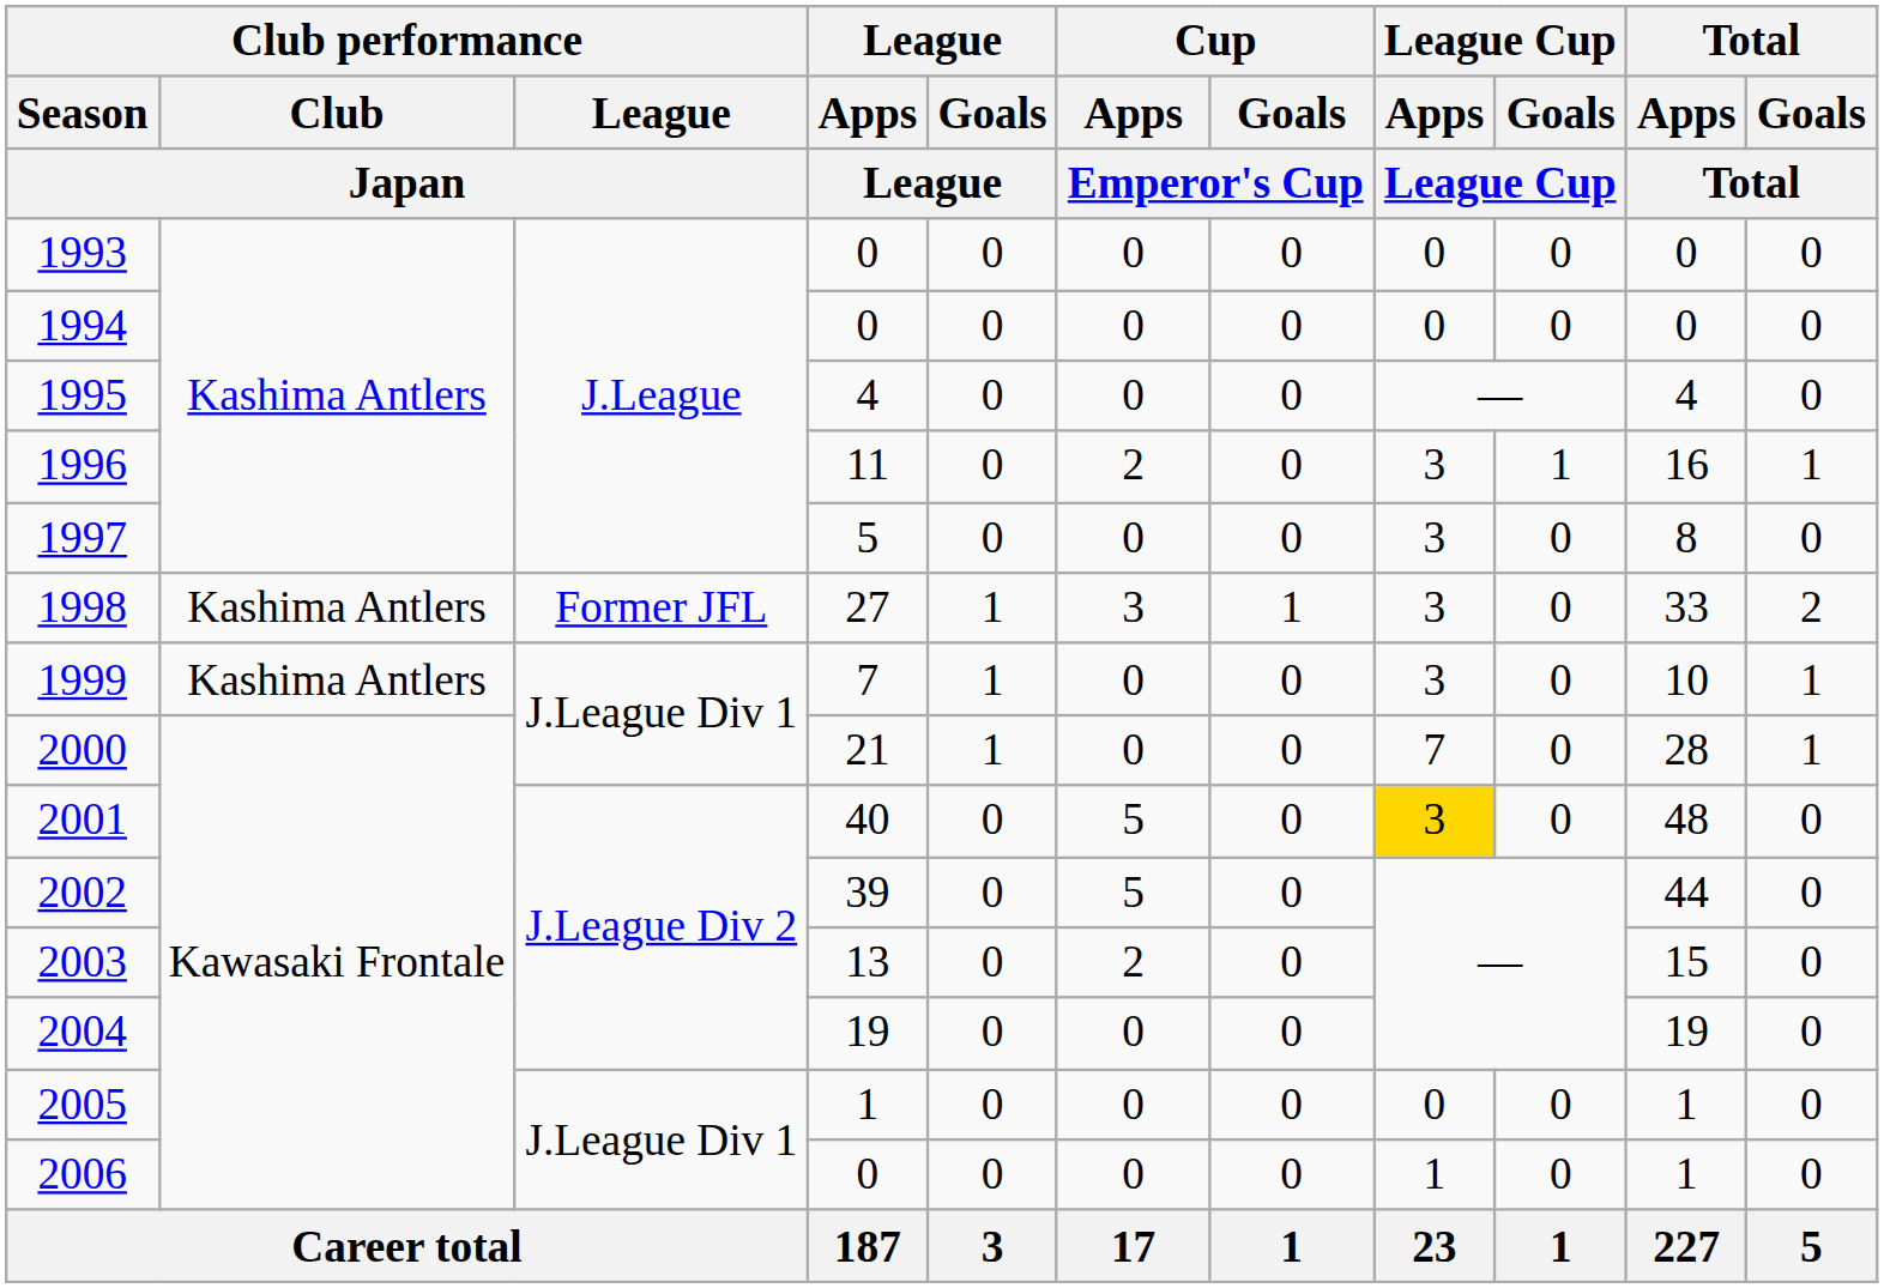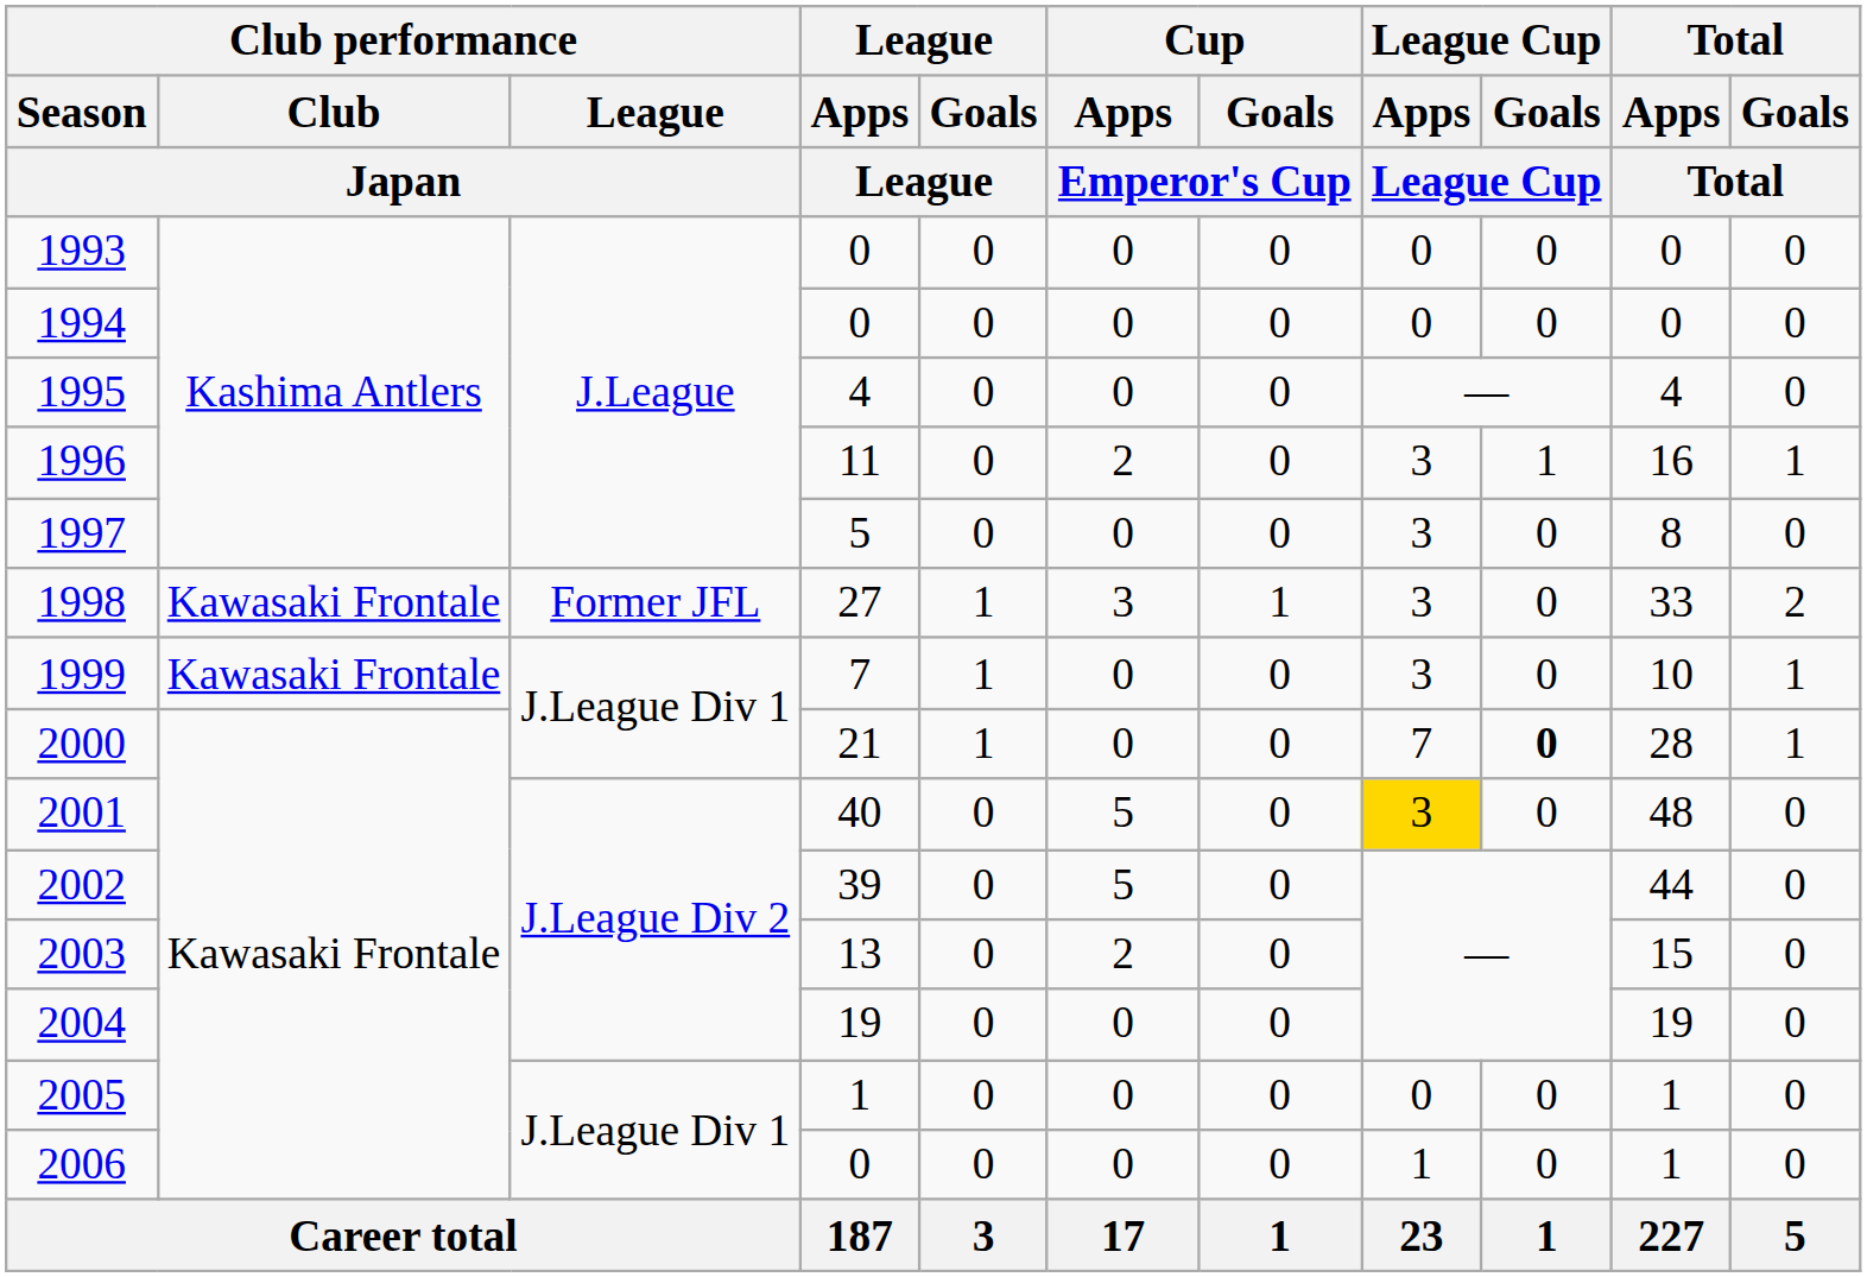 <table class="wikitable" style="text-align:center">
 <tr>
 <th colspan=3>Club performance</th>
 <th colspan=2>League</th>
 <th colspan=2>Cup</th>
 <th colspan=2>League Cup</th>
 <th colspan=2>Total</th>
 </tr>
 <tr>
 <th>Season</th>
 <th>Club</th>
 <th>League</th>
 <th>Apps</th>
 <th>Goals</th>
 <th>Apps</th>
 <th>Goals</th>
 <th>Apps</th>
 <th>Goals</th>
 <th>Apps</th>
 <th>Goals</th>
 </tr>
 <tr>
 <th colspan=3>Japan</th>
 <th colspan=2>League</th>
 <th colspan=2><a href='#'>Emperor's Cup</a></th>
 <th colspan=2><a href='#'>League Cup</a></th>
 <th colspan=2>Total</th>
 </tr>
 <tr>
 <td><a href='#'>1993</a></td>
 <td rowspan="5"><a href='#'>Kashima Antlers</a></td>
 <td rowspan="5"><a href='#'>J.League</a></td>
 <td>0</td>
 <td>0</td>
 <td>0</td>
 <td>0</td>
 <td>0</td>
 <td>0</td>
 <td>0</td>
 <td>0</td>
 </tr>
 <tr>
 <td><a href='#'>1994</a></td>
 <td>0</td>
 <td>0</td>
 <td>0</td>
 <td>0</td>
 <td>0</td>
 <td>0</td>
 <td>0</td>
 <td>0</td>
 </tr>
 <tr>
 <td><a href='#'>1995</a></td>
 <td>4</td>
 <td>0</td>
 <td>0</td>
 <td>0</td>
 <td colspan="2">—</td>
 <td>4</td>
 <td>0</td>
 </tr>
 <tr>
 <td><a href='#'>1996</a></td>
 <td>11</td>
 <td>0</td>
 <td>2</td>
 <td>0</td>
 <td>3</td>
 <td>1</td>
 <td>16</td>
 <td>1</td>
 </tr>
 <tr>
 <td><a href='#'>1997</a></td>
 <td>5</td>
 <td>0</td>
 <td>0</td>
 <td>0</td>
 <td>3</td>
 <td>0</td>
 <td>8</td>
 <td>0</td>
 </tr>
 <tr>
 <td><a href='#'>1998</a></td>
-<td>Kashima Antlers</td>
+<td><a href='#'>Kawasaki Frontale</a></td>
 <td><a href='#'>Former JFL</a></td>
 <td>27</td>
 <td>1</td>
 <td>3</td>
 <td>1</td>
 <td>3</td>
 <td>0</td>
 <td>33</td>
 <td>2</td>
 </tr>
 <tr>
 <td><a href='#'>1999</a></td>
-<td>Kashima Antlers</td>
+<td><a href='#'>Kawasaki Frontale</a></td>
 <td rowspan="2">J.League Div 1</td>
 <td>7</td>
 <td>1</td>
 <td>0</td>
 <td>0</td>
 <td>3</td>
 <td>0</td>
 <td>10</td>
 <td>1</td>
 </tr>
 <tr>
 <td><a href='#'>2000</a></td>
 <td rowspan="7">Kawasaki Frontale</td>
 <td>21</td>
 <td>1</td>
 <td>0</td>
 <td>0</td>
 <td>7</td>
-<td>0</td>
+<td><strong>0</strong></td>
 <td>28</td>
 <td>1</td>
 </tr>
 <tr>
 <td><a href='#'>2001</a></td>
 <td rowspan="4"><a href='#'>J.League Div 2</a></td>
 <td>40</td>
 <td>0</td>
 <td>5</td>
 <td>0</td>
 <td style="background: gold;">3</td>
 <td>0</td>
 <td>48</td>
 <td>0</td>
 </tr>
 <tr>
 <td><a href='#'>2002</a></td>
 <td>39</td>
 <td>0</td>
 <td>5</td>
 <td>0</td>
 <td rowspan="3" colspan="2">—</td>
 <td>44</td>
 <td>0</td>
 </tr>
 <tr>
 <td><a href='#'>2003</a></td>
 <td>13</td>
 <td>0</td>
 <td>2</td>
 <td>0</td>
 <td>15</td>
 <td>0</td>
 </tr>
 <tr>
 <td><a href='#'>2004</a></td>
 <td>19</td>
 <td>0</td>
 <td>0</td>
 <td>0</td>
 <td>19</td>
 <td>0</td>
 </tr>
 <tr>
 <td><a href='#'>2005</a></td>
 <td rowspan="2">J.League Div 1</td>
 <td>1</td>
 <td>0</td>
 <td>0</td>
 <td>0</td>
 <td>0</td>
 <td>0</td>
 <td>1</td>
 <td>0</td>
 </tr>
 <tr>
 <td><a href='#'>2006</a></td>
 <td>0</td>
 <td>0</td>
 <td>0</td>
 <td>0</td>
 <td>1</td>
 <td>0</td>
 <td>1</td>
 <td>0</td>
 </tr>
 <tr>
 <th colspan=3>Career total</th>
 <th>187</th>
 <th>3</th>
 <th>17</th>
 <th>1</th>
 <th>23</th>
 <th>1</th>
 <th>227</th>
 <th>5</th>
 </tr>
 </table>
